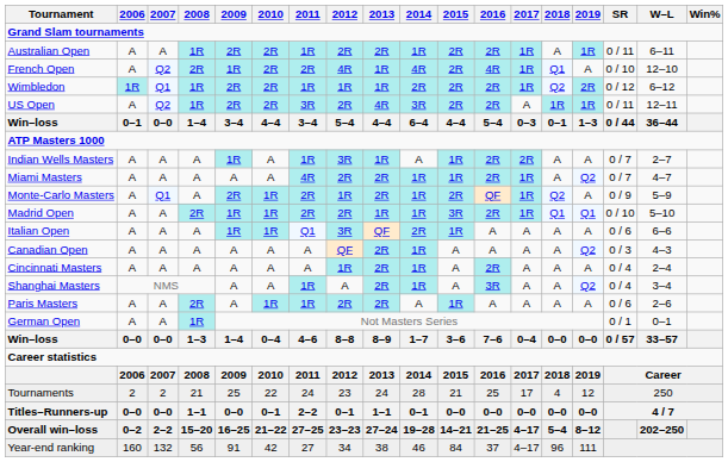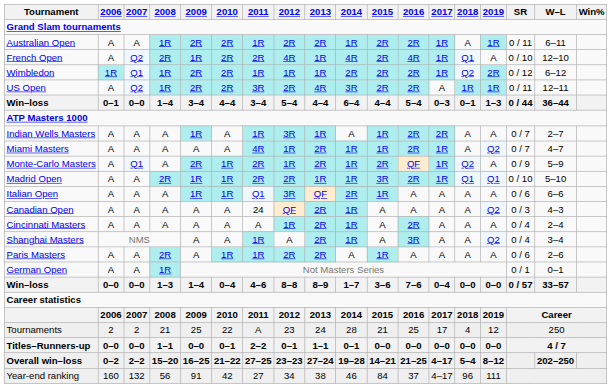 <table class=wikitable style=text-align:center;font-size:95%>
 <tr>
 <th>Tournament</th>
 <th><a href='#'>2006</a></th>
 <th><a href='#'>2007</a></th>
 <th><a href='#'>2008</a></th>
 <th><a href='#'>2009</a></th>
 <th><a href='#'>2010</a></th>
 <th><a href='#'>2011</a></th>
 <th><a href='#'>2012</a></th>
 <th><a href='#'>2013</a></th>
 <th><a href='#'>2014</a></th>
 <th><a href='#'>2015</a></th>
 <th><a href='#'>2016</a></th>
 <th><a href='#'>2017</a></th>
 <th><a href='#'>2018</a></th>
 <th><a href='#'>2019</a></th>
 <th>SR</th>
 <th>W–L</th>
 <th>Win%</th>
 </tr>
 <tr>
 <td colspan="18" align="left"><strong><a href='#'>Grand Slam tournaments</a></strong></td>
 </tr>
 <tr>
 <td align=left><a href='#'>Australian Open</a></td>
 <td>A</td>
 <td>A</td>
 <td bgcolor=afeeee><a href='#'>1R</a></td>
 <td bgcolor=afeeee><a href='#'>2R</a></td>
 <td bgcolor=afeeee><a href='#'>2R</a></td>
 <td bgcolor=afeeee><a href='#'>1R</a></td>
 <td bgcolor=afeeee><a href='#'>2R</a></td>
 <td bgcolor=afeeee><a href='#'>2R</a></td>
 <td bgcolor=afeeee><a href='#'>1R</a></td>
 <td bgcolor=afeeee><a href='#'>2R</a></td>
 <td bgcolor=afeeee><a href='#'>2R</a></td>
 <td bgcolor=afeeee><a href='#'>1R</a></td>
 <td>A</td>
 <td bgcolor=afeeee><a href='#'>1R</a></td>
 <td>0 / 11</td>
 <td>6–11</td>
 <td></td>
 </tr>
 <tr>
 <td align=left><a href='#'>French Open</a></td>
 <td>A</td>
 <td bgcolor=f0f8ff><a href='#'>Q2</a></td>
 <td bgcolor=afeeee><a href='#'>2R</a></td>
 <td bgcolor=afeeee><a href='#'>1R</a></td>
 <td bgcolor=afeeee><a href='#'>2R</a></td>
 <td bgcolor=afeeee><a href='#'>2R</a></td>
 <td bgcolor=afeeee><a href='#'>4R</a></td>
 <td bgcolor=afeeee><a href='#'>1R</a></td>
 <td bgcolor=afeeee><a href='#'>4R</a></td>
 <td bgcolor=afeeee><a href='#'>2R</a></td>
 <td bgcolor=afeeee><a href='#'>4R</a></td>
 <td bgcolor=afeeee><a href='#'>1R</a></td>
 <td bgcolor=f0f8ff><a href='#'>Q1</a></td>
 <td>A</td>
 <td>0 / 10</td>
 <td>12–10</td>
 <td></td>
 </tr>
 <tr>
 <td align=left><a href='#'>Wimbledon</a></td>
 <td bgcolor=afeeee><a href='#'>1R</a></td>
 <td bgcolor=f0f8ff><a href='#'>Q1</a></td>
 <td bgcolor=afeeee><a href='#'>1R</a></td>
 <td bgcolor=afeeee><a href='#'>2R</a></td>
 <td bgcolor=afeeee><a href='#'>2R</a></td>
 <td bgcolor=afeeee><a href='#'>1R</a></td>
 <td bgcolor=afeeee><a href='#'>1R</a></td>
 <td bgcolor=afeeee><a href='#'>1R</a></td>
 <td bgcolor=afeeee><a href='#'>2R</a></td>
 <td bgcolor=afeeee><a href='#'>2R</a></td>
 <td bgcolor=afeeee><a href='#'>2R</a></td>
 <td bgcolor=afeeee><a href='#'>1R</a></td>
 <td bgcolor=f0f8ff><a href='#'>Q2</a></td>
 <td bgcolor=afeeee><a href='#'>2R</a></td>
 <td>0 / 12</td>
 <td>6–12</td>
 <td></td>
 </tr>
 <tr>
 <td align=left><a href='#'>US Open</a></td>
 <td>A</td>
 <td bgcolor=f0f8ff><a href='#'>Q2</a></td>
 <td bgcolor=afeeee><a href='#'>1R</a></td>
 <td bgcolor=afeeee><a href='#'>2R</a></td>
 <td bgcolor=afeeee><a href='#'>2R</a></td>
 <td bgcolor=afeeee><a href='#'>3R</a></td>
 <td bgcolor=afeeee><a href='#'>2R</a></td>
 <td bgcolor=afeeee><a href='#'>4R</a></td>
 <td bgcolor=afeeee><a href='#'>3R</a></td>
 <td bgcolor=afeeee><a href='#'>2R</a></td>
 <td bgcolor=afeeee><a href='#'>2R</a></td>
 <td>A</td>
 <td bgcolor=afeeee><a href='#'>1R</a></td>
 <td bgcolor=afeeee><a href='#'>1R</a></td>
 <td>0 / 11</td>
 <td>12–11</td>
 <td></td>
 </tr>
 <tr>
 <th style=text-align:left>Win–loss</th>
 <th>0–1</th>
 <th>0–0</th>
 <th>1–4</th>
 <th>3–4</th>
 <th>4–4</th>
 <th>3–4</th>
 <th>5–4</th>
 <th>4–4</th>
 <th>6–4</th>
 <th>4–4</th>
 <th>5–4</th>
 <th>0–3</th>
 <th>0–1</th>
 <th>1–3</th>
 <th>0 / 44</th>
 <th>36–44</th>
 <th></th>
 </tr>
 <tr>
 <td colspan="18" align="left"><strong><a href='#'>ATP Masters 1000</a></strong></td>
 </tr>
 <tr>
 <td align=left><a href='#'>Indian Wells Masters</a></td>
 <td>A</td>
 <td>A</td>
 <td>A</td>
 <td bgcolor=afeeee><a href='#'>1R</a></td>
 <td>A</td>
 <td bgcolor=afeeee><a href='#'>1R</a></td>
 <td bgcolor=afeeee><a href='#'>3R</a></td>
 <td bgcolor=afeeee><a href='#'>1R</a></td>
 <td>A</td>
 <td bgcolor=afeeee><a href='#'>1R</a></td>
 <td bgcolor=afeeee><a href='#'>2R</a></td>
 <td bgcolor=afeeee><a href='#'>2R</a></td>
 <td>A</td>
 <td>A</td>
 <td>0 / 7</td>
 <td>2–7</td>
 <td></td>
 </tr>
 <tr>
 <td align=left><a href='#'>Miami Masters</a></td>
 <td>A</td>
 <td>A</td>
 <td>A</td>
 <td>A</td>
 <td>A</td>
 <td bgcolor=afeeee><a href='#'>4R</a></td>
-<td bgcolor=afeeee><a href='#'>2R</a></td>
+<td bgcolor=afeeee><a href='#'>1R</a></td>
 <td bgcolor=afeeee><a href='#'>2R</a></td>
 <td bgcolor=afeeee><a href='#'>1R</a></td>
 <td bgcolor=afeeee><a href='#'>1R</a></td>
 <td bgcolor=afeeee><a href='#'>2R</a></td>
 <td bgcolor=afeeee><a href='#'>1R</a></td>
 <td>A</td>
 <td bgcolor=f0f8ff><a href='#'>Q2</a></td>
 <td>0 / 7</td>
 <td>4–7</td>
 <td></td>
 </tr>
 <tr>
 <td align=left><a href='#'>Monte-Carlo Masters</a></td>
 <td>A</td>
 <td bgcolor=f0f8ff><a href='#'>Q1</a></td>
 <td>A</td>
 <td bgcolor=afeeee><a href='#'>2R</a></td>
 <td bgcolor=afeeee><a href='#'>1R</a></td>
 <td bgcolor=afeeee><a href='#'>2R</a></td>
 <td bgcolor=afeeee><a href='#'>1R</a></td>
 <td bgcolor=afeeee><a href='#'>2R</a></td>
 <td bgcolor=afeeee><a href='#'>1R</a></td>
 <td bgcolor=afeeee><a href='#'>2R</a></td>
 <td bgcolor=ffebcd><a href='#'>QF</a></td>
 <td bgcolor=afeeee><a href='#'>1R</a></td>
 <td bgcolor=f0f8ff><a href='#'>Q2</a></td>
 <td>A</td>
 <td>0 / 9</td>
 <td>5–9</td>
 <td></td>
 </tr>
 <tr>
 <td align=left><a href='#'>Madrid Open</a></td>
 <td>A</td>
 <td>A</td>
 <td bgcolor=afeeee><a href='#'>2R</a></td>
 <td bgcolor=afeeee><a href='#'>1R</a></td>
 <td bgcolor=afeeee><a href='#'>1R</a></td>
 <td bgcolor=afeeee><a href='#'>2R</a></td>
 <td bgcolor=afeeee><a href='#'>2R</a></td>
 <td bgcolor=afeeee><a href='#'>1R</a></td>
 <td bgcolor=afeeee><a href='#'>1R</a></td>
 <td bgcolor=afeeee><a href='#'>3R</a></td>
 <td bgcolor=afeeee><a href='#'>2R</a></td>
 <td bgcolor=afeeee><a href='#'>1R</a></td>
 <td bgcolor=f0f8ff><a href='#'>Q1</a></td>
 <td bgcolor=f0f8ff><a href='#'>Q1</a></td>
 <td>0 / 10</td>
 <td>5–10</td>
 <td></td>
 </tr>
 <tr>
 <td align=left><a href='#'>Italian Open</a></td>
 <td>A</td>
 <td>A</td>
 <td>A</td>
 <td bgcolor=afeeee><a href='#'>1R</a></td>
 <td bgcolor=afeeee><a href='#'>1R</a></td>
 <td bgcolor=f0f8ff><a href='#'>Q1</a></td>
 <td bgcolor=afeeee><a href='#'>3R</a></td>
 <td bgcolor=ffebcd><a href='#'>QF</a></td>
 <td bgcolor=afeeee><a href='#'>2R</a></td>
 <td bgcolor=afeeee><a href='#'>1R</a></td>
 <td>A</td>
 <td>A</td>
 <td>A</td>
 <td>A</td>
 <td>0 / 6</td>
 <td>6–6</td>
 <td></td>
 </tr>
 <tr>
 <td align=left><a href='#'>Canadian Open</a></td>
 <td>A</td>
 <td>A</td>
 <td>A</td>
 <td>A</td>
 <td>A</td>
-<td>A</td>
+<td>24</td>
 <td bgcolor=ffebcd><a href='#'>QF</a></td>
 <td bgcolor=afeeee><a href='#'>2R</a></td>
 <td bgcolor=afeeee><a href='#'>1R</a></td>
 <td>A</td>
 <td>A</td>
 <td>A</td>
 <td>A</td>
 <td bgcolor=f0f8ff><a href='#'>Q2</a></td>
 <td>0 / 3</td>
 <td>4–3</td>
 <td></td>
 </tr>
 <tr>
 <td align=left><a href='#'>Cincinnati Masters</a></td>
 <td>A</td>
 <td>A</td>
 <td>A</td>
 <td>A</td>
 <td>A</td>
 <td>A</td>
 <td bgcolor=afeeee><a href='#'>1R</a></td>
 <td bgcolor=afeeee><a href='#'>2R</a></td>
 <td bgcolor=afeeee><a href='#'>1R</a></td>
 <td>A</td>
 <td bgcolor=afeeee><a href='#'>2R</a></td>
 <td>A</td>
 <td>A</td>
 <td>A</td>
 <td>0 / 4</td>
 <td>2–4</td>
 <td></td>
 </tr>
 <tr>
 <td align=left><a href='#'>Shanghai Masters</a></td>
 <td colspan=3 style=color:#767676>NMS</td>
 <td>A</td>
 <td>A</td>
 <td bgcolor=afeeee><a href='#'>1R</a></td>
 <td>A</td>
 <td bgcolor=afeeee><a href='#'>2R</a></td>
 <td bgcolor=afeeee><a href='#'>1R</a></td>
 <td>A</td>
 <td bgcolor=afeeee><a href='#'>3R</a></td>
 <td>A</td>
 <td>A</td>
 <td bgcolor=f0f8ff><a href='#'>Q2</a></td>
 <td>0 / 4</td>
 <td>3–4</td>
 <td></td>
 </tr>
 <tr>
 <td align=left><a href='#'>Paris Masters</a></td>
 <td>A</td>
 <td>A</td>
 <td bgcolor=afeeee><a href='#'>2R</a></td>
 <td>A</td>
 <td bgcolor=afeeee><a href='#'>1R</a></td>
 <td bgcolor=afeeee><a href='#'>1R</a></td>
 <td bgcolor=afeeee><a href='#'>2R</a></td>
 <td bgcolor=afeeee><a href='#'>2R</a></td>
 <td>A</td>
 <td bgcolor=afeeee><a href='#'>1R</a></td>
 <td>A</td>
 <td>A</td>
 <td>A</td>
 <td>A</td>
 <td>0 / 6</td>
 <td>2–6</td>
 <td></td>
 </tr>
 <tr>
 <td align=left><a href='#'>German Open</a></td>
 <td>A</td>
 <td>A</td>
 <td bgcolor=afeeee><a href='#'>1R</a></td>
 <td colspan=11 style=color:#767676>Not Masters Series</td>
 <td>0 / 1</td>
 <td>0–1</td>
 <td></td>
 </tr>
 <tr>
 <th style=text-align:left>Win–loss</th>
 <th>0–0</th>
 <th>0–0</th>
 <th>1–3</th>
 <th>1–4</th>
 <th>0–4</th>
 <th>4–6</th>
 <th>8–8</th>
 <th>8–9</th>
 <th>1–7</th>
 <th>3–6</th>
 <th>7–6</th>
 <th>0–4</th>
 <th>0–0</th>
 <th>0–0</th>
 <th>0 / 57</th>
 <th>33–57</th>
 <th></th>
 </tr>
 <tr>
 <td colspan="18" align="left"><strong>Career statistics</strong></td>
 </tr>
 <tr>
 <th></th>
 <th>2006</th>
 <th>2007</th>
 <th>2008</th>
 <th>2009</th>
 <th>2010</th>
 <th>2011</th>
 <th>2012</th>
 <th>2013</th>
 <th>2014</th>
 <th>2015</th>
 <th>2016</th>
 <th>2017</th>
 <th>2018</th>
 <th>2019</th>
 <th colspan="3">Career</th>
 </tr>
 <tr bgcolor=efefef>
 <td align=left>Tournaments</td>
 <td>2</td>
 <td>2</td>
 <td>21</td>
 <td>25</td>
 <td>22</td>
-<td>24</td>
+<td>A</td>
 <td>23</td>
 <td>24</td>
 <td>28</td>
 <td>21</td>
 <td>25</td>
 <td>17</td>
 <td>4</td>
 <td>12</td>
 <td colspan="3">250</td>
 </tr>
 <tr>
 <th style=text-align:left>Titles–Runners-up</th>
 <th>0–0</th>
 <th>0–0</th>
 <th>1–1</th>
 <th>0–0</th>
 <th>0–1</th>
 <th>2–2</th>
 <th>0–1</th>
 <th>1–1</th>
 <th>0–1</th>
 <th>0–0</th>
 <th>0–0</th>
 <th>0–0</th>
 <th>0–0</th>
 <th>0–0</th>
 <th colspan="3">4 / 7</th>
 </tr>
 <tr style="font-weight:bold; background:#efefef;">
 <td style="text-align:left">Overall win–loss</td>
 <td>0–2</td>
 <td>2–2</td>
 <td>15–20</td>
 <td>16–25</td>
 <td>21–22</td>
 <td>27–25</td>
 <td>23–23</td>
 <td>27–24</td>
 <td>19–28</td>
 <td>14–21</td>
 <td>21–25</td>
 <td>4–17</td>
 <td>5–4</td>
 <td>8–12</td>
 <td></td>
 <td>202–250</td>
 <td></td>
 </tr>
 <tr bgcolor=EFEFEF>
 <td align=left>Year-end ranking</td>
 <td>160</td>
 <td>132</td>
 <td>56</td>
 <td>91</td>
 <td>42</td>
 <td>27</td>
 <td>34</td>
 <td>38</td>
 <td>46</td>
 <td>84</td>
 <td>37</td>
 <td>4–17</td>
 <td>96</td>
 <td>111</td>
 <td colspan=3></td>
 </tr>
 </table>
